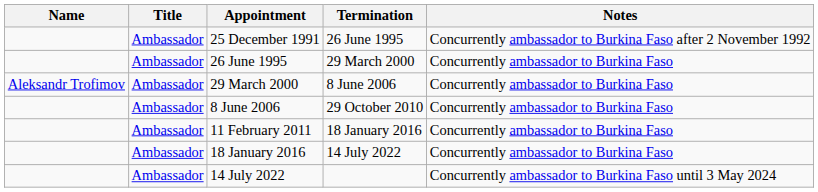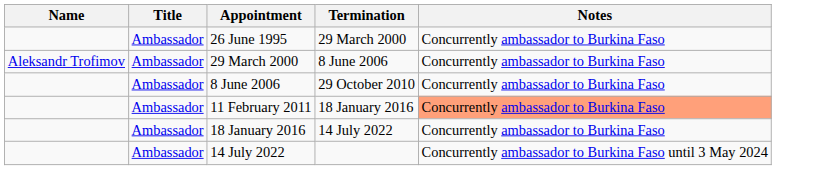 <table class="wikitable">
 <tr valign="middle">
 <th>Name</th>
 <th>Title</th>
 <th>Appointment</th>
 <th>Termination</th>
 <th>Notes</th>
-</tr>
-<tr>
-<td></td>
-<td><a href='#'>Ambassador</a></td>
-<td>25 December 1991</td>
-<td>26 June 1995</td>
-<td>Concurrently <a href='#'>ambassador to Burkina Faso</a> after 2 November 1992</td>
 </tr>
 <tr>
 <td></td>
 <td><a href='#'>Ambassador</a></td>
 <td>26 June 1995</td>
 <td>29 March 2000</td>
 <td>Concurrently <a href='#'>ambassador to Burkina Faso</a></td>
 </tr>
 <tr>
 <td><a href='#'>Aleksandr Trofimov</a></td>
 <td><a href='#'>Ambassador</a></td>
 <td>29 March 2000</td>
 <td>8 June 2006</td>
 <td>Concurrently <a href='#'>ambassador to Burkina Faso</a></td>
 </tr>
 <tr>
 <td></td>
 <td><a href='#'>Ambassador</a></td>
 <td>8 June 2006</td>
 <td>29 October 2010</td>
 <td>Concurrently <a href='#'>ambassador to Burkina Faso</a></td>
 </tr>
 <tr>
 <td></td>
 <td><a href='#'>Ambassador</a></td>
 <td>11 February 2011</td>
 <td>18 January 2016</td>
-<td>Concurrently <a href='#'>ambassador to Burkina Faso</a></td>
+<td style="background: lightsalmon;">Concurrently <a href='#'>ambassador to Burkina Faso</a></td>
 </tr>
 <tr>
 <td></td>
 <td><a href='#'>Ambassador</a></td>
 <td>18 January 2016</td>
 <td>14 July 2022</td>
 <td>Concurrently <a href='#'>ambassador to Burkina Faso</a></td>
 </tr>
 <tr>
 <td></td>
 <td><a href='#'>Ambassador</a></td>
 <td>14 July 2022</td>
 <td></td>
 <td>Concurrently <a href='#'>ambassador to Burkina Faso</a> until 3 May 2024</td>
 </tr>
 </table>
